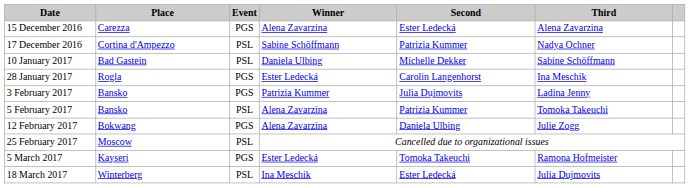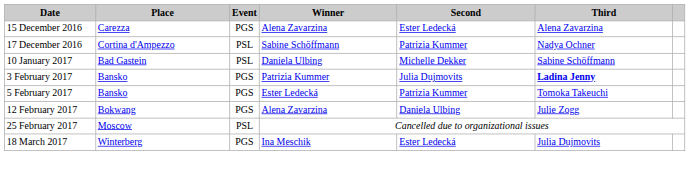 <table class="wikitable plainrowheaders" style="background:#fff; font-size:86%; border:grey solid 1px; border-collapse:collapse;">
 <tr style="background:#ccc; text-align:center;">
 <th scope="col" style="background:#ccc; width:120px;">Date</th>
 <th scope="col" style="background:#ccc; width:180px;">Place</th>
 <th scope="col" style="background:#ccc; width:15px;">Event</th>
 <th scope="col" style="background:#ccc; width:185px;">Winner</th>
 <th scope="col" style="background:#ccc; width:185px;">Second</th>
 <th scope="col" style="background:#ccc; width:185px;">Third</th>
 <th scope="col" style="background:#ccc; width:10px;"></th>
 </tr>
 <tr>
 <td>15 December 2016</td>
 <td> <a href='#'>Carezza</a></td>
 <td align=center>PGS</td>
 <td> <a href='#'>Alena Zavarzina</a></td>
 <td> <a href='#'>Ester Ledecká</a></td>
 <td> <a href='#'>Alena Zavarzina</a></td>
 <td></td>
 </tr>
 <tr>
 <td>17 December 2016</td>
 <td> <a href='#'>Cortina d'Ampezzo</a></td>
 <td align=center>PSL</td>
 <td> <a href='#'>Sabine Schöffmann</a></td>
 <td> <a href='#'>Patrizia Kummer</a></td>
 <td> <a href='#'>Nadya Ochner</a></td>
 <td></td>
 </tr>
 <tr>
 <td>10 January 2017</td>
 <td> <a href='#'>Bad Gastein</a></td>
 <td align=center>PSL</td>
 <td> <a href='#'>Daniela Ulbing</a></td>
 <td> <a href='#'>Michelle Dekker</a></td>
 <td> <a href='#'>Sabine Schöffmann</a></td>
 <td></td>
 </tr>
 <tr>
-<td>28 January 2017</td>
-<td> <a href='#'>Rogla</a></td>
-<td align=center>PGS</td>
-<td> <a href='#'>Ester Ledecká</a></td>
-<td> <a href='#'>Carolin Langenhorst</a></td>
-<td> <a href='#'>Ina Meschik</a></td>
-<td></td>
-</tr>
-<tr>
 <td>3 February 2017</td>
 <td> <a href='#'>Bansko</a></td>
 <td align=center>PGS</td>
 <td> <a href='#'>Patrizia Kummer</a></td>
 <td> <a href='#'>Julia Dujmovits</a></td>
-<td> <a href='#'>Ladina Jenny</a></td>
+<td><strong> <a href='#'>Ladina Jenny</a></strong></td>
 <td></td>
 </tr>
 <tr>
 <td>5 February 2017</td>
 <td> <a href='#'>Bansko</a></td>
-<td align=center>PSL</td>
-<td> <a href='#'>Alena Zavarzina</a></td>
+<td align=center>PGS</td>
+<td> <a href='#'>Ester Ledecká</a></td>
 <td> <a href='#'>Patrizia Kummer</a></td>
 <td> <a href='#'>Tomoka Takeuchi</a></td>
 <td></td>
 </tr>
 <tr>
 <td>12 February 2017</td>
 <td> <a href='#'>Bokwang</a></td>
 <td align=center>PGS</td>
 <td> <a href='#'>Alena Zavarzina</a></td>
 <td> <a href='#'>Daniela Ulbing</a></td>
 <td> <a href='#'>Julie Zogg</a></td>
 <td></td>
 </tr>
 <tr>
 <td>25 February 2017</td>
 <td> <a href='#'>Moscow</a></td>
 <td align=center>PSL</td>
 <td colspan=4 align=center><em>Cancelled due to organizational issues</em></td>
 </tr>
 <tr>
-<td>5 March 2017</td>
-<td> <a href='#'>Kayseri</a></td>
-<td align=center>PGS</td>
-<td> <a href='#'>Ester Ledecká</a></td>
-<td> <a href='#'>Tomoka Takeuchi</a></td>
-<td> <a href='#'>Ramona Hofmeister</a></td>
-<td></td>
-</tr>
-<tr>
 <td>18 March 2017</td>
 <td> <a href='#'>Winterberg</a></td>
-<td align=center>PSL</td>
+<td align=center>PGS</td>
 <td> <a href='#'>Ina Meschik</a></td>
 <td> <a href='#'>Ester Ledecká</a></td>
 <td> <a href='#'>Julia Dujmovits</a></td>
 <td></td>
 </tr>
 </table>
